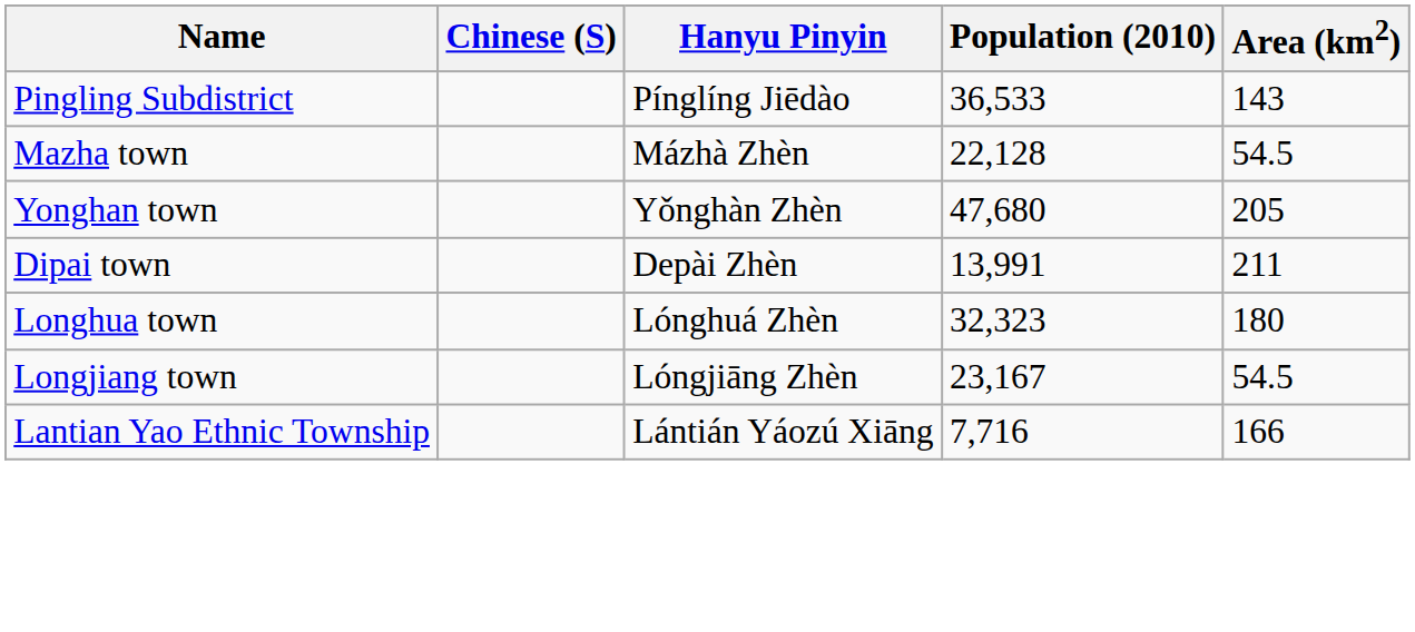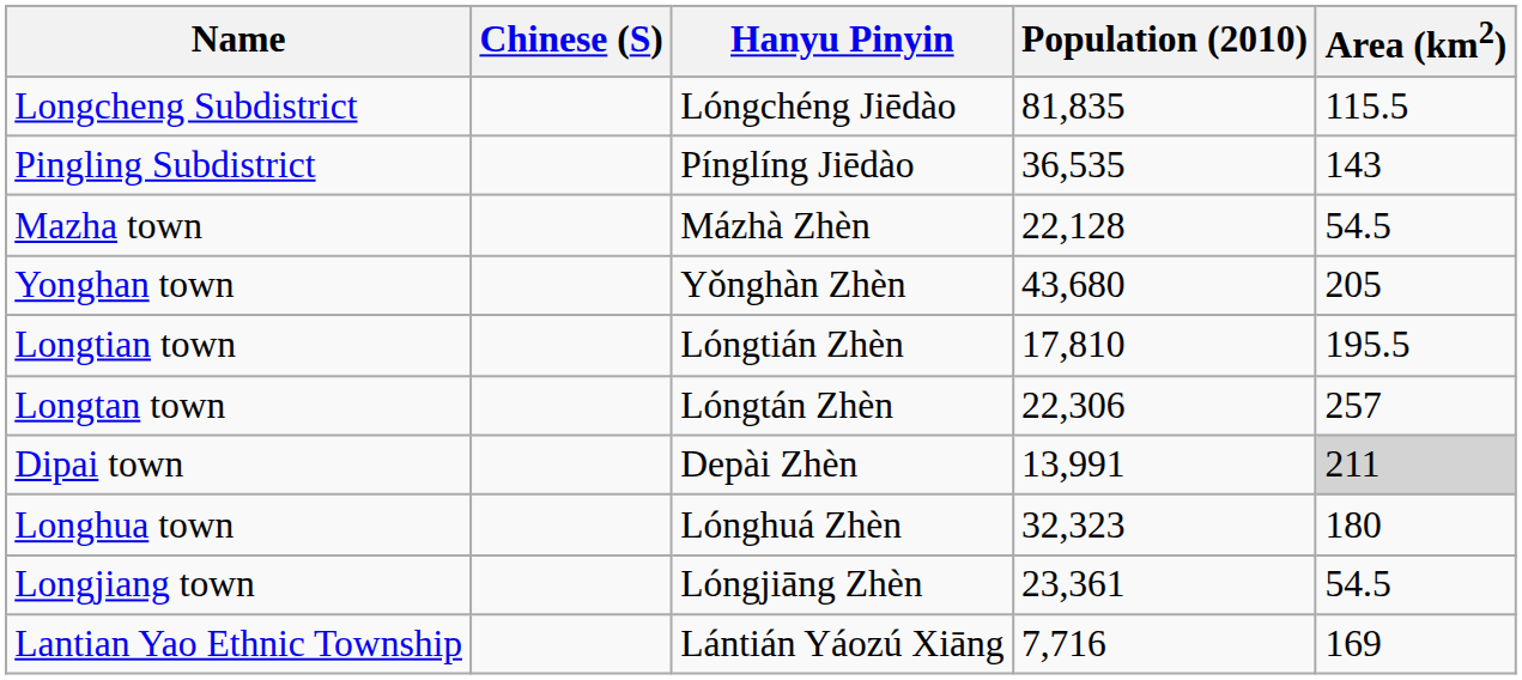 <table class="wikitable">
 <tr>
 <th>Name</th>
 <th><a href='#'>Chinese</a> (<a href='#'>S</a>)</th>
 <th><a href='#'>Hanyu Pinyin</a></th>
 <th>Population (2010)</th>
 <th>Area (km<sup>2</sup>)</th>
 </tr>
 <tr>
+<td><a href='#'>Longcheng Subdistrict</a></td>
+<td></td>
+<td>Lóngchéng Jiēdào</td>
+<td>81,835</td>
+<td>115.5</td>
+</tr>
+<tr>
 <td><a href='#'>Pingling Subdistrict</a></td>
 <td></td>
 <td>Pínglíng Jiēdào</td>
-<td>36,533</td>
+<td>36,535</td>
 <td>143</td>
 </tr>
 <tr>
 <td><a href='#'>Mazha</a> town</td>
 <td></td>
 <td>Mázhà Zhèn</td>
 <td>22,128</td>
 <td>54.5</td>
 </tr>
 <tr>
 <td><a href='#'>Yonghan</a> town</td>
 <td></td>
 <td>Yǒnghàn Zhèn</td>
-<td>47,680</td>
+<td>43,680</td>
 <td>205</td>
+</tr>
+<tr>
+<td><a href='#'>Longtian</a> town</td>
+<td></td>
+<td>Lóngtián Zhèn</td>
+<td>17,810</td>
+<td>195.5</td>
+</tr>
+<tr>
+<td><a href='#'>Longtan</a> town</td>
+<td></td>
+<td>Lóngtán Zhèn</td>
+<td>22,306</td>
+<td>257</td>
 </tr>
 <tr>
 <td><a href='#'>Dipai</a> town</td>
 <td></td>
 <td>Depài Zhèn</td>
 <td>13,991</td>
-<td>211</td>
+<td style="background: lightgrey;">211</td>
 </tr>
 <tr>
 <td><a href='#'>Longhua</a> town</td>
 <td></td>
 <td>Lónghuá Zhèn</td>
 <td>32,323</td>
 <td>180</td>
 </tr>
 <tr>
 <td><a href='#'>Longjiang</a> town</td>
 <td></td>
 <td>Lóngjiāng Zhèn</td>
-<td>23,167</td>
+<td>23,361</td>
 <td>54.5</td>
 </tr>
 <tr>
 <td><a href='#'>Lantian Yao Ethnic Township</a></td>
 <td></td>
 <td>Lántián Yáozú Xiāng</td>
 <td>7,716</td>
-<td>166</td>
+<td>169</td>
 </tr>
 </table>
